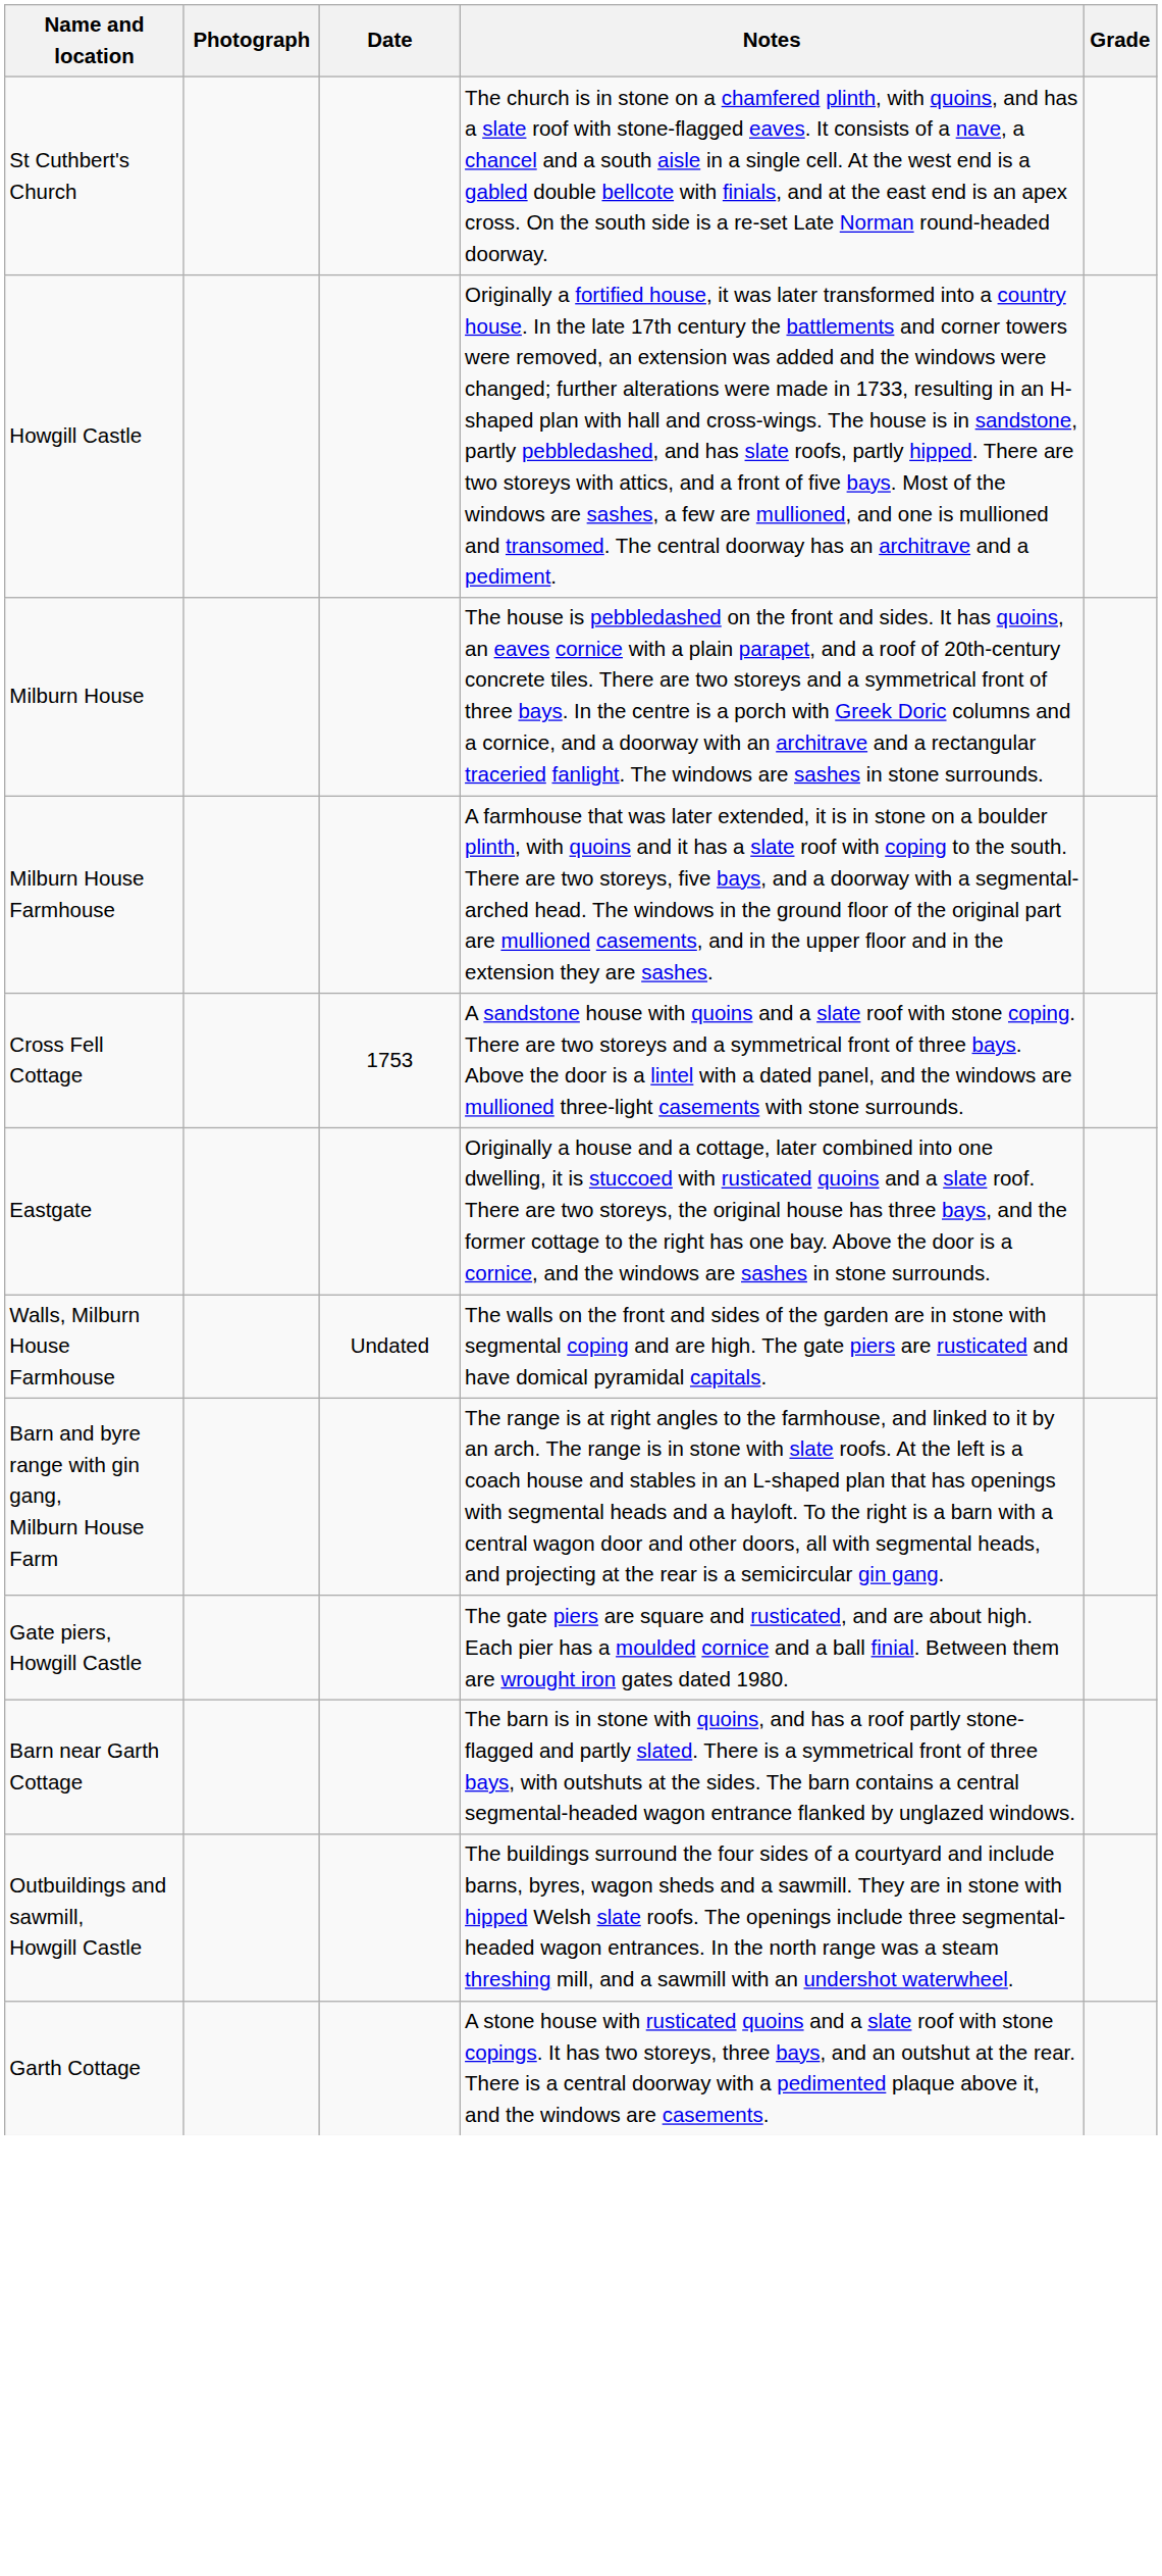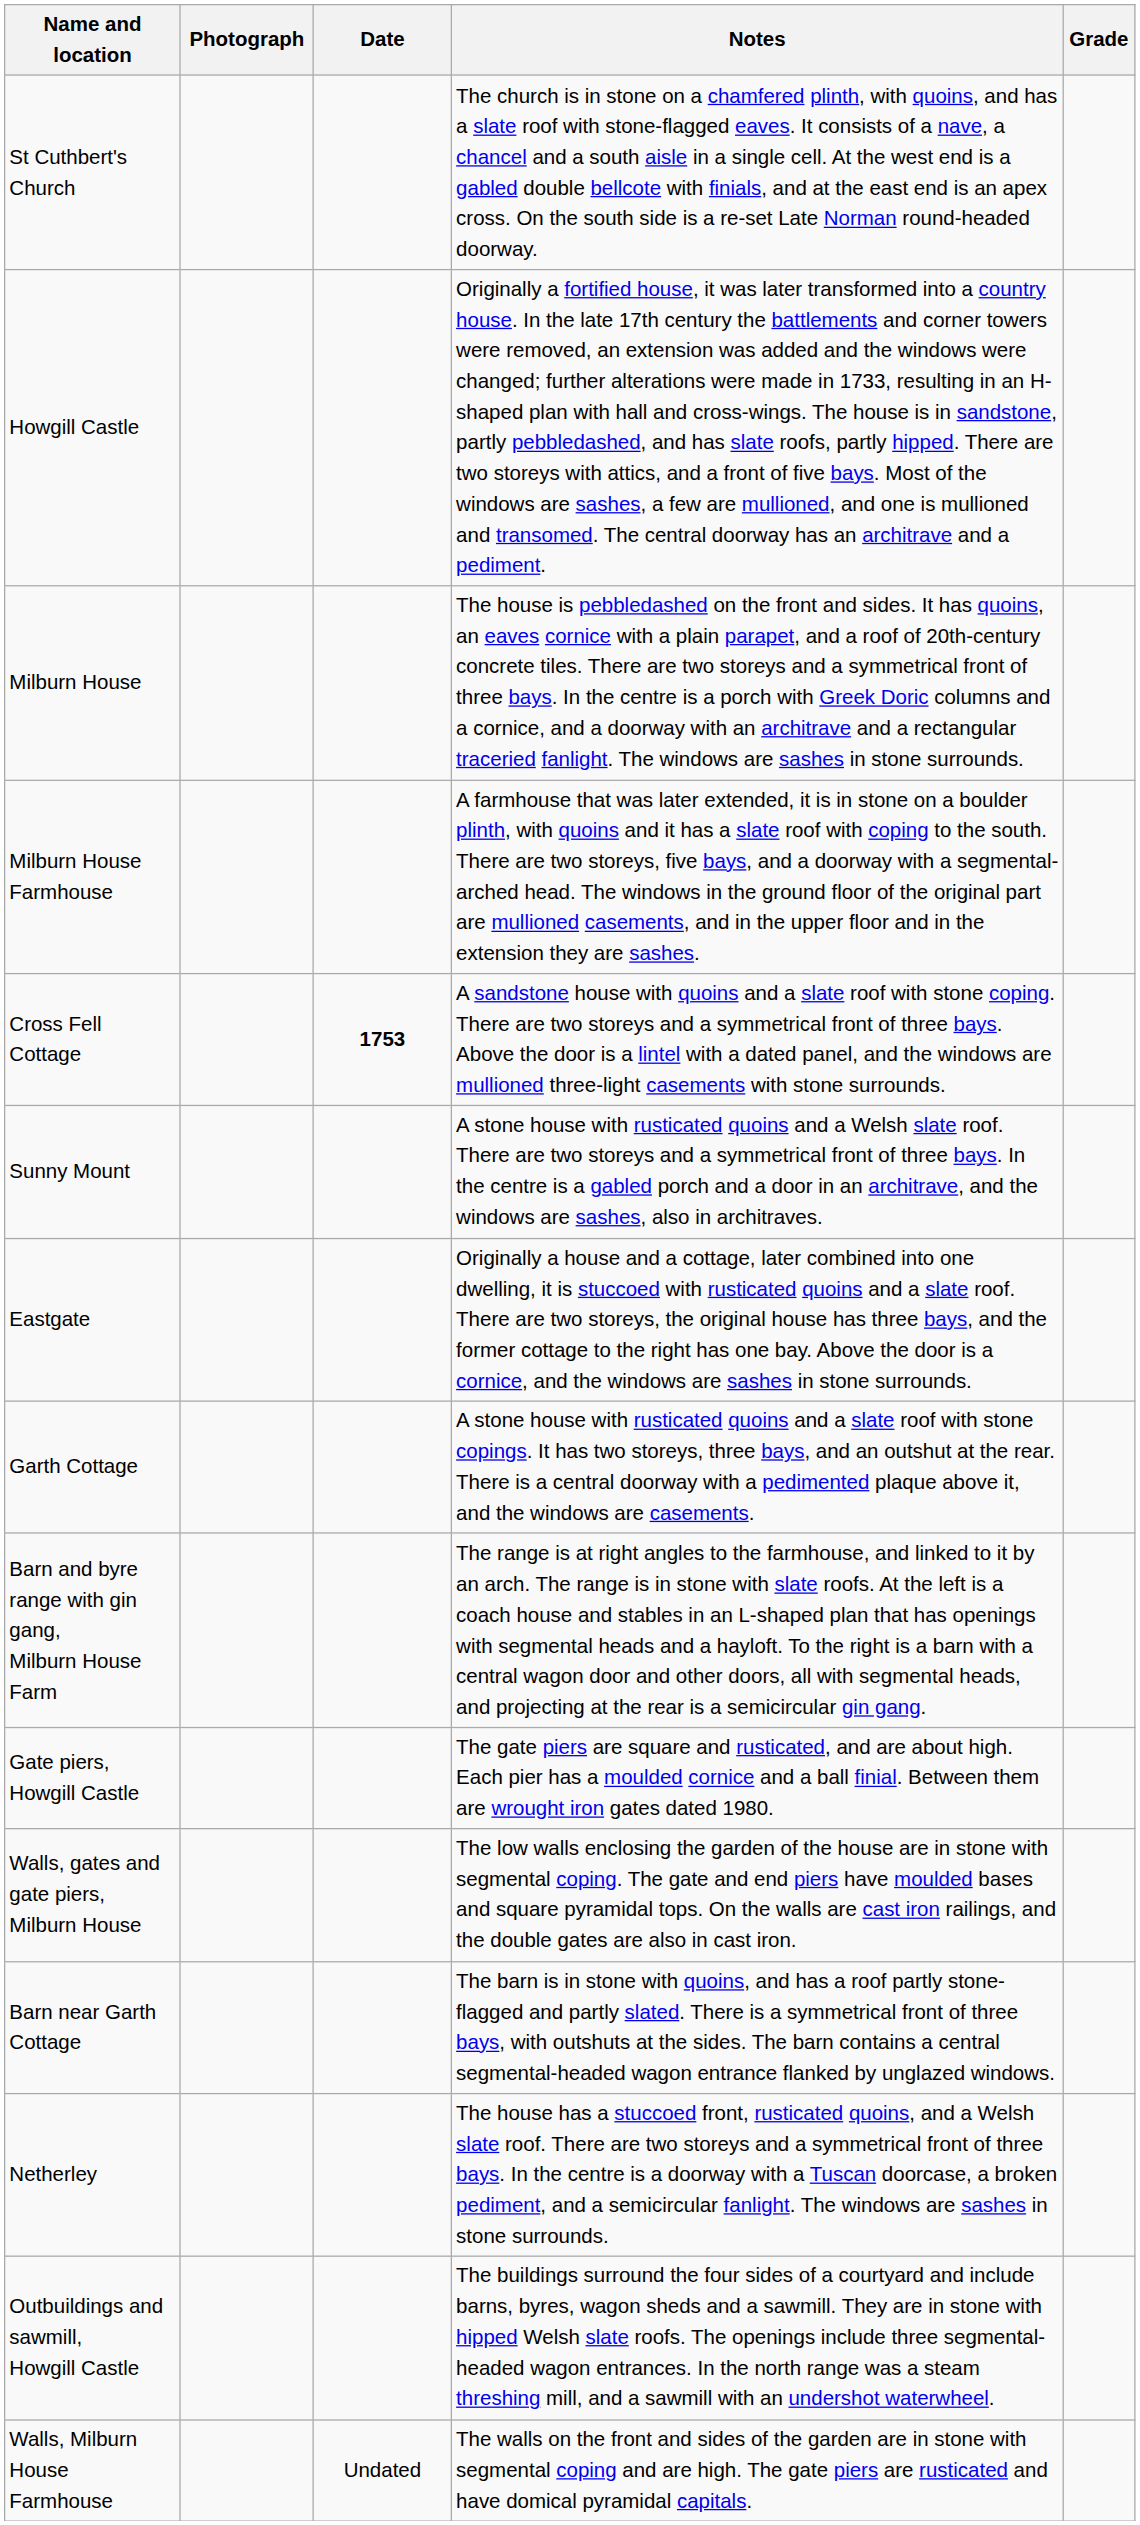 <table class="wikitable sortable plainrowheaders" style="width:100%; border:0; text-align:left; line-height:150%;">
 <tr>
 <th scope="col"  style="width:150px">Name and location</th>
 <th scope="col"  style="width:100px" class="unsortable">Photograph</th>
 <th scope="col"  style="width:120px">Date</th>
 <th scope="col"  style="width:650px" class="unsortable">Notes</th>
 <th scope="col"  style="width:50px">Grade</th>
 </tr>
 <tr>
 <td>St Cuthbert's Church<br><small></small></td>
 <td></td>
 <td align="center"></td>
 <td>The church is in stone on a <a href='#'>chamfered</a> <a href='#'>plinth</a>, with <a href='#'>quoins</a>, and has a <a href='#'>slate</a> roof with stone-flagged <a href='#'>eaves</a>.  It consists of a <a href='#'>nave</a>, a <a href='#'>chancel</a> and a south <a href='#'>aisle</a> in a single cell.  At the west end is a <a href='#'>gabled</a> double <a href='#'>bellcote</a> with <a href='#'>finials</a>, and at the east end is an apex cross.  On the south side is a re-set Late <a href='#'>Norman</a> round-headed doorway.</td>
 <td align="center" ></td>
 </tr>
 <tr>
 <td>Howgill Castle<br><small></small></td>
 <td></td>
 <td align="center"></td>
 <td>Originally a <a href='#'>fortified house</a>, it was later transformed into a <a href='#'>country house</a>.  In the late 17th century the <a href='#'>battlements</a> and corner towers were removed, an extension was added and the windows were changed; further alterations were made in 1733, resulting in an H-shaped plan with hall and cross-wings.  The house is in <a href='#'>sandstone</a>, partly <a href='#'>pebbledashed</a>, and has <a href='#'>slate</a> roofs, partly <a href='#'>hipped</a>.  There are two storeys with attics, and a front of five <a href='#'>bays</a>.  Most of the windows are <a href='#'>sashes</a>, a few are <a href='#'>mullioned</a>, and one is mullioned and <a href='#'>transomed</a>.  The central doorway has an <a href='#'>architrave</a> and a <a href='#'>pediment</a>.</td>
 <td align="center" ></td>
 </tr>
 <tr>
 <td>Milburn House<br><small></small></td>
 <td></td>
 <td align="center"></td>
 <td>The house is <a href='#'>pebbledashed</a> on the front and sides.  It has <a href='#'>quoins</a>, an <a href='#'>eaves</a> <a href='#'>cornice</a> with a plain <a href='#'>parapet</a>, and a roof of 20th-century concrete tiles.  There are two storeys and a symmetrical front of three <a href='#'>bays</a>.  In the centre is a porch with <a href='#'>Greek Doric</a> columns and a cornice, and a doorway with an <a href='#'>architrave</a> and a rectangular <a href='#'>traceried</a> <a href='#'>fanlight</a>.  The windows are <a href='#'>sashes</a> in stone surrounds.</td>
 <td align="center" ></td>
 </tr>
 <tr>
 <td>Milburn House Farmhouse<br><small></small></td>
 <td></td>
 <td align="center"></td>
 <td>A farmhouse that was later extended, it is in stone on a boulder <a href='#'>plinth</a>, with <a href='#'>quoins</a> and it has a <a href='#'>slate</a> roof with <a href='#'>coping</a> to the south.  There are two storeys, five <a href='#'>bays</a>, and a doorway with a segmental-arched head.  The windows in the ground floor of the original part are <a href='#'>mullioned</a> <a href='#'>casements</a>, and in the upper floor and in the extension they are <a href='#'>sashes</a>.</td>
 <td align="center" ></td>
 </tr>
 <tr>
 <td>Cross Fell Cottage<br><small></small></td>
 <td></td>
-<td align="center">1753</td>
+<td align="center"><strong>1753</strong></td>
 <td>A <a href='#'>sandstone</a> house with <a href='#'>quoins</a> and a <a href='#'>slate</a> roof with stone <a href='#'>coping</a>.  There are two storeys and a symmetrical front of three <a href='#'>bays</a>.  Above the door is a <a href='#'>lintel</a> with a dated panel, and the windows are <a href='#'>mullioned</a> three-light <a href='#'>casements</a> with stone surrounds.</td>
+<td align="center" ></td>
+</tr>
+<tr>
+<td>Sunny Mount<br><small></small></td>
+<td></td>
+<td align="center"></td>
+<td>A stone house with <a href='#'>rusticated</a> <a href='#'>quoins</a> and a Welsh <a href='#'>slate</a> roof.  There are two storeys and a symmetrical front of three <a href='#'>bays</a>.  In the centre is a <a href='#'>gabled</a> porch and a door in an <a href='#'>architrave</a>, and the windows are <a href='#'>sashes</a>, also in architraves.</td>
 <td align="center" ></td>
 </tr>
 <tr>
 <td>Eastgate<br><small></small></td>
 <td></td>
 <td align="center"></td>
 <td>Originally a house and a cottage, later combined into one dwelling, it is <a href='#'>stuccoed</a> with <a href='#'>rusticated</a> <a href='#'>quoins</a> and a <a href='#'>slate</a> roof.  There are two storeys, the original house has three <a href='#'>bays</a>, and the former cottage to the right has one bay.  Above the door is a <a href='#'>cornice</a>, and the windows are <a href='#'>sashes</a> in stone surrounds.</td>
 <td align="center" ></td>
 </tr>
 <tr>
-<td>Walls, Milburn House Farmhouse<br><small></small></td>
+<td>Garth Cottage<br><small></small></td>
 <td></td>
-<td align="center">Undated</td>
-<td>The walls on the front and sides of the garden are in stone with segmental <a href='#'>coping</a> and are  high.  The gate <a href='#'>piers</a> are <a href='#'>rusticated</a> and have domical pyramidal <a href='#'>capitals</a>.</td>
+<td align="center"></td>
+<td>A stone house with <a href='#'>rusticated</a> <a href='#'>quoins</a> and a <a href='#'>slate</a> roof with stone <a href='#'>copings</a>.  It has two storeys, three <a href='#'>bays</a>, and an outshut at the rear.  There is a central doorway with a <a href='#'>pedimented</a> plaque above it, and the windows are <a href='#'>casements</a>.</td>
 <td align="center" ></td>
 </tr>
 <tr>
 <td>Barn and byre range with gin gang,<br>Milburn House Farm<br><small></small></td>
 <td></td>
 <td align="center"></td>
 <td>The range is at right angles to the farmhouse, and linked to it by an arch.  The range is in stone with <a href='#'>slate</a> roofs.  At the left is a coach house and stables in an L-shaped plan that has openings with segmental heads and a hayloft.  To the right is a barn with a central wagon door and other doors, all with segmental heads, and projecting at the rear is a semicircular <a href='#'>gin gang</a>.</td>
 <td align="center" ></td>
 </tr>
 <tr>
 <td>Gate piers, Howgill Castle<br><small></small></td>
 <td></td>
 <td align="center"></td>
 <td>The gate <a href='#'>piers</a> are square and <a href='#'>rusticated</a>, and are about  high.  Each pier has a <a href='#'>moulded</a> <a href='#'>cornice</a> and a ball <a href='#'>finial</a>.  Between them are <a href='#'>wrought iron</a> gates dated 1980.</td>
 <td align="center" ></td>
 </tr>
 <tr>
+<td>Walls, gates and gate piers,<br>Milburn House<br><small></small></td>
+<td></td>
+<td align="center"></td>
+<td>The low walls enclosing the garden of the house are in stone with segmental <a href='#'>coping</a>.  The gate and end <a href='#'>piers</a> have <a href='#'>moulded</a> bases and square pyramidal tops.  On the walls are <a href='#'>cast iron</a> railings, and the double gates are also in cast iron.</td>
+<td align="center" ></td>
+</tr>
+<tr>
 <td>Barn near Garth Cottage<br><small></small></td>
 <td></td>
 <td align="center"></td>
 <td>The barn is in stone with <a href='#'>quoins</a>, and has a roof partly stone-flagged and partly <a href='#'>slated</a>.  There is a symmetrical front of three <a href='#'>bays</a>, with outshuts at the sides.  The barn contains a central segmental-headed wagon entrance flanked by unglazed windows.</td>
+<td align="center" ></td>
+</tr>
+<tr>
+<td>Netherley<br><small></small></td>
+<td></td>
+<td align="center"></td>
+<td>The house has a <a href='#'>stuccoed</a> front, <a href='#'>rusticated</a> <a href='#'>quoins</a>, and a Welsh <a href='#'>slate</a> roof.  There are two storeys and a symmetrical front of three <a href='#'>bays</a>.  In the centre is a doorway with a <a href='#'>Tuscan</a> doorcase, a broken <a href='#'>pediment</a>, and a semicircular <a href='#'>fanlight</a>.  The windows are <a href='#'>sashes</a> in stone surrounds.</td>
 <td align="center" ></td>
 </tr>
 <tr>
 <td>Outbuildings and sawmill,<br>Howgill Castle<br><small></small></td>
 <td></td>
 <td align="center"></td>
 <td>The buildings surround the four sides of a courtyard and include barns, byres, wagon sheds and a sawmill.  They are in stone with <a href='#'>hipped</a> Welsh <a href='#'>slate</a> roofs.  The openings include three segmental-headed wagon entrances.  In the north range was a steam <a href='#'>threshing</a> mill, and a sawmill with an <a href='#'>undershot waterwheel</a>.</td>
 <td align="center" ></td>
 </tr>
 <tr>
-<td>Garth Cottage<br><small></small></td>
+<td>Walls, Milburn House Farmhouse<br><small></small></td>
 <td></td>
-<td align="center"></td>
-<td>A stone house with <a href='#'>rusticated</a> <a href='#'>quoins</a> and a <a href='#'>slate</a> roof with stone <a href='#'>copings</a>.  It has two storeys, three <a href='#'>bays</a>, and an outshut at the rear.  There is a central doorway with a <a href='#'>pedimented</a> plaque above it, and the windows are <a href='#'>casements</a>.</td>
+<td align="center">Undated</td>
+<td>The walls on the front and sides of the garden are in stone with segmental <a href='#'>coping</a> and are  high.  The gate <a href='#'>piers</a> are <a href='#'>rusticated</a> and have domical pyramidal <a href='#'>capitals</a>.</td>
 <td align="center" ></td>
 </tr>
 <tr>
 </tr>
 </table>
